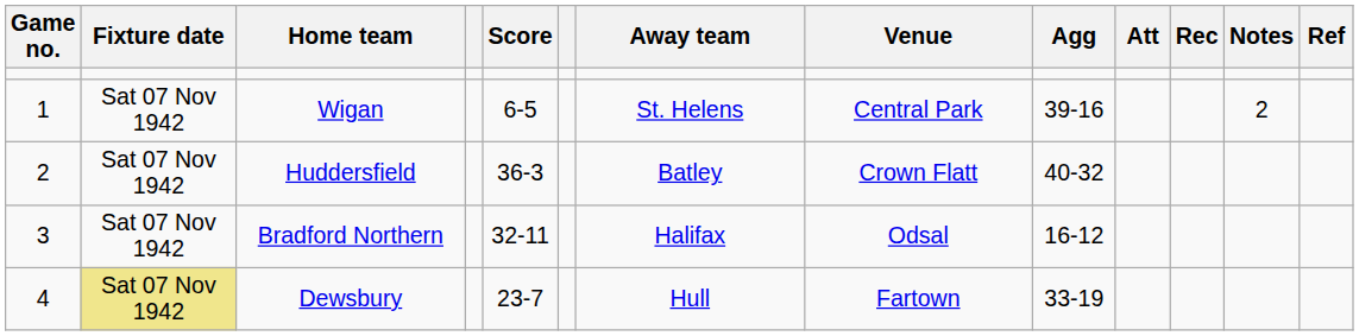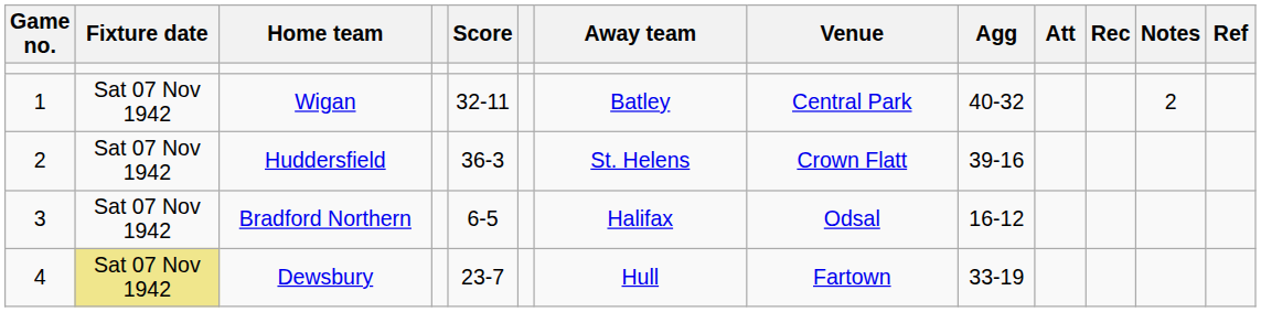 <table class="wikitable" style="text-align:center;">
 <tr>
 <th width=20 abbr="No">Game no.</th>
 <th width=100 abbr="Date">Fixture date</th>
 <th width=150 abbr="Home team">Home team</th>
 <th width=5 abbr="space"></th>
 <th width=20 abbr="Score">Score</th>
 <th width=5 abbr="space"></th>
 <th width=150 abbr="Away team">Away team</th>
 <th width=150 abbr="Venue">Venue</th>
 <th width=50 abbr="agg">Agg</th>
 <th width=30 abbr="Att">Att</th>
 <th width=30 abbr="Rec">Rec</th>
 <th width=20 abbr="Notes">Notes</th>
 <th width=30 abbr="Ref">Ref</th>
 </tr>
 <tr>
 <td></td>
 <td></td>
 <td></td>
 <td></td>
 <td></td>
 <td></td>
 <td></td>
 <td></td>
 <td></td>
 <td></td>
 <td></td>
 <td></td>
 </tr>
 <tr>
 <td>1</td>
 <td>Sat 07 Nov 1942</td>
 <td><a href='#'>Wigan</a></td>
 <td></td>
-<td>6-5</td>
+<td>32-11</td>
 <td></td>
-<td><a href='#'>St. Helens</a></td>
+<td><a href='#'>Batley</a></td>
 <td><a href='#'>Central Park</a></td>
-<td>39-16</td>
+<td>40-32</td>
 <td></td>
 <td></td>
 <td>2</td>
 <td></td>
 </tr>
 <tr>
 <td>2</td>
 <td>Sat 07 Nov 1942</td>
 <td><a href='#'>Huddersfield</a></td>
 <td></td>
 <td>36-3</td>
 <td></td>
-<td><a href='#'>Batley</a></td>
+<td><a href='#'>St. Helens</a></td>
 <td><a href='#'>Crown Flatt</a></td>
-<td>40-32</td>
+<td>39-16</td>
 <td></td>
 <td></td>
 <td></td>
 <td></td>
 </tr>
 <tr>
 <td>3</td>
 <td>Sat 07 Nov 1942</td>
 <td><a href='#'>Bradford Northern</a></td>
 <td></td>
-<td>32-11</td>
+<td>6-5</td>
 <td></td>
 <td><a href='#'>Halifax</a></td>
 <td><a href='#'>Odsal</a></td>
 <td>16-12</td>
 <td></td>
 <td></td>
 <td></td>
 <td></td>
 </tr>
 <tr>
 <td>4</td>
 <td style="background: khaki;">Sat 07 Nov 1942</td>
 <td><a href='#'>Dewsbury</a></td>
 <td></td>
 <td>23-7</td>
 <td></td>
 <td><a href='#'>Hull</a></td>
 <td><a href='#'>Fartown</a></td>
 <td>33-19</td>
 <td></td>
 <td></td>
 <td></td>
 <td></td>
 </tr>
 </table>
